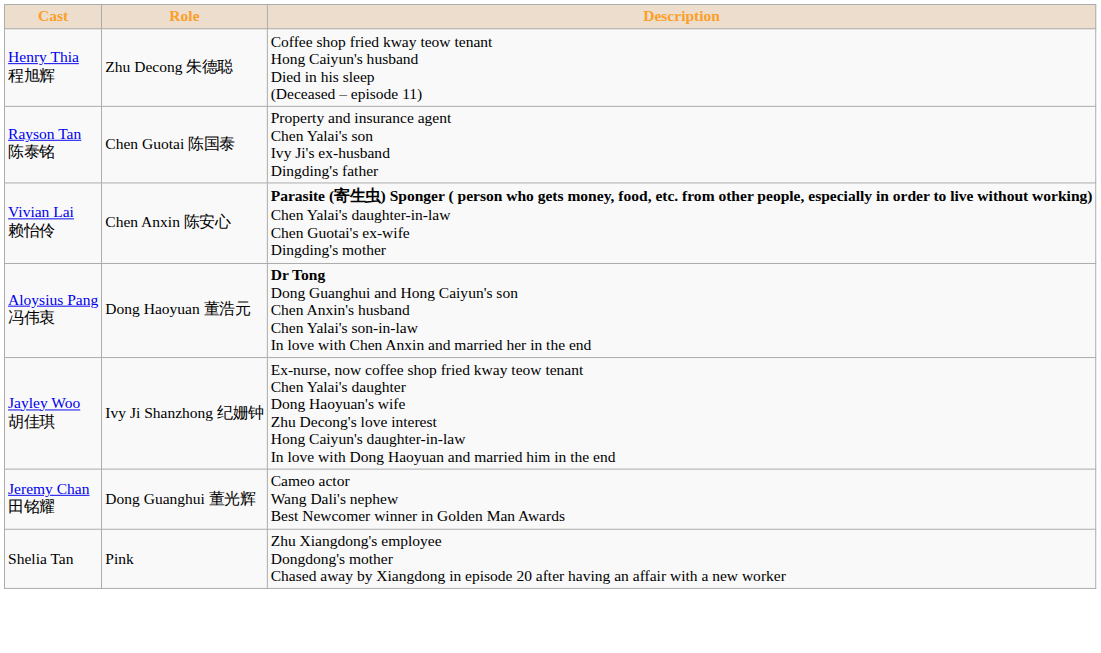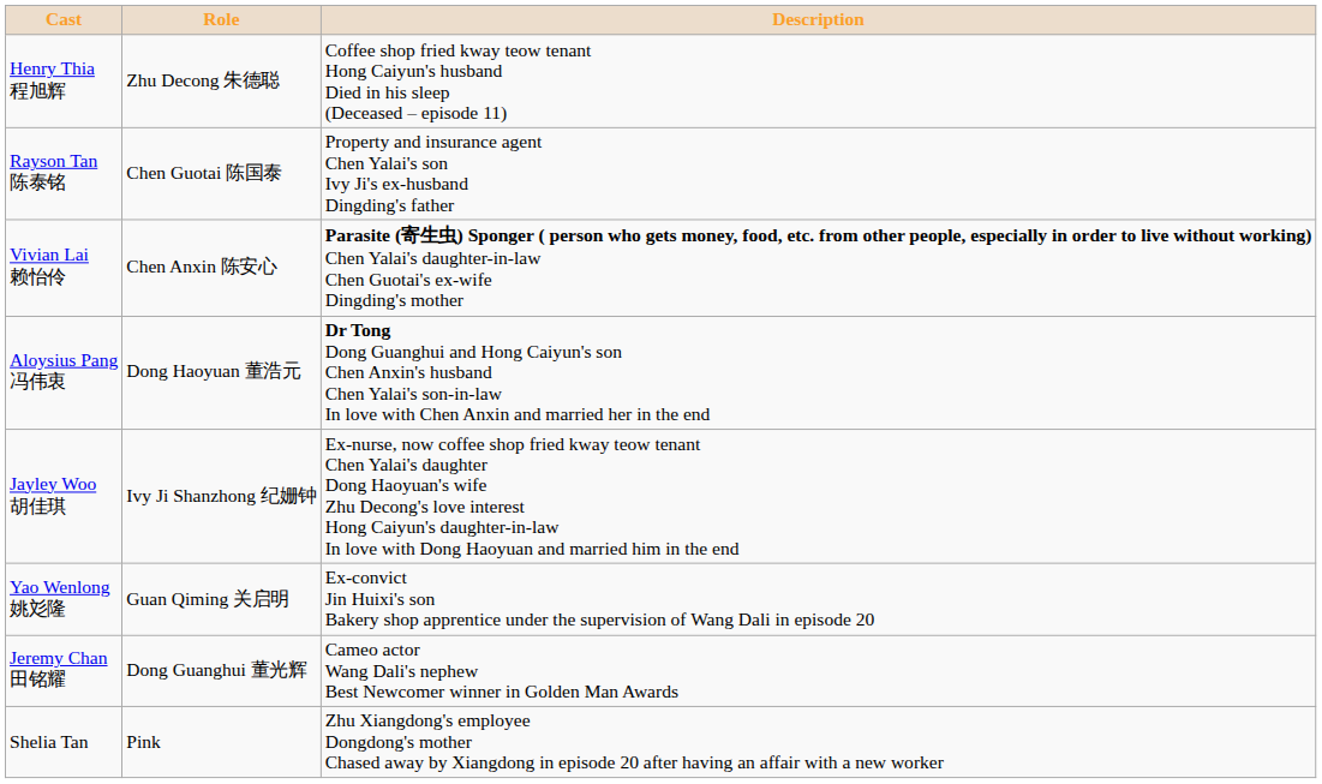 <table class="wikitable">
 <tr>
 <th style="background:#ecddcc; color:#fb9f2a">Cast</th>
 <th style="background:#ecddcc; color:#fb9f2a">Role</th>
 <th style="background:#ecddcc; color:#fb9f2a">Description</th>
 </tr>
 <tr>
 <td><a href='#'>Henry Thia</a> <br> 程旭辉</td>
 <td>Zhu Decong 朱德聪</td>
 <td>Coffee shop fried kway teow tenant <br> Hong Caiyun's husband <br> Died in his sleep <br> (Deceased – episode 11)</td>
 </tr>
 <tr>
 <td><a href='#'>Rayson Tan</a> <br> 陈泰铭</td>
 <td>Chen Guotai 陈国泰</td>
 <td>Property and insurance agent <br> Chen Yalai's son <br> Ivy Ji's ex-husband <br> Dingding's father</td>
 </tr>
 <tr>
 <td><a href='#'>Vivian Lai</a> <br> 赖怡伶</td>
 <td>Chen Anxin 陈安心</td>
 <td><strong>Parasite (寄生虫) Sponger ( person who gets money, food, etc. from other people, especially in order to live without working) </strong> <br> Chen Yalai's daughter-in-law <br> Chen Guotai's ex-wife <br> Dingding's mother</td>
 </tr>
 <tr>
 <td><a href='#'>Aloysius Pang</a> <br> 冯伟衷</td>
 <td>Dong Haoyuan 董浩元</td>
 <td><strong>Dr Tong</strong> <br> Dong Guanghui and Hong Caiyun's son <br> Chen Anxin's husband <br> Chen Yalai's son-in-law <br> In love with Chen Anxin and married her in the end</td>
 </tr>
 <tr>
 <td><a href='#'>Jayley Woo</a> <br> 胡佳琪</td>
 <td>Ivy Ji Shanzhong 纪姗钟</td>
 <td>Ex-nurse, now coffee shop fried kway teow tenant <br> Chen Yalai's daughter <br> Dong Haoyuan's wife <br> Zhu Decong's love interest <br> Hong Caiyun's daughter-in-law <br> In love with Dong Haoyuan and married him in the end</td>
 </tr>
 <tr>
+<td><a href='#'>Yao Wenlong</a> <br> 姚彣隆</td>
+<td>Guan Qiming 关启明</td>
+<td>Ex-convict <br> Jin Huixi's son <br> Bakery shop apprentice under the supervision of Wang Dali in episode 20</td>
+</tr>
+<tr>
 <td><a href='#'>Jeremy Chan</a> <br> 田铭耀</td>
 <td>Dong Guanghui 董光辉</td>
 <td>Cameo actor <br> Wang Dali's nephew <br> Best Newcomer winner in Golden Man Awards</td>
 </tr>
 <tr>
 <td>Shelia Tan</td>
 <td>Pink</td>
 <td>Zhu Xiangdong's employee <br> Dongdong's mother <br> Chased away by Xiangdong in episode 20 after having an affair with a new worker</td>
 </tr>
 </table>
